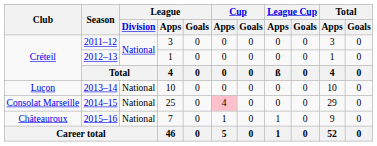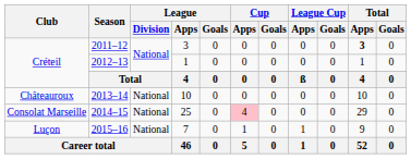 <table class="wikitable" style="text-align:center">
 <tr>
 <th rowspan="2">Club</th>
 <th rowspan="2">Season</th>
 <th colspan="3">League</th>
 <th colspan="2"><a href='#'>Cup</a></th>
 <th colspan="2"><a href='#'>League Cup</a></th>
 <th colspan="2">Total</th>
 </tr>
 <tr>
 <th><a href='#'>Division</a></th>
 <th>Apps</th>
 <th>Goals</th>
 <th>Apps</th>
 <th>Goals</th>
 <th>Apps</th>
 <th>Goals</th>
 <th>Apps</th>
 <th>Goals</th>
 </tr>
 <tr>
 <td rowspan="3"><a href='#'>Créteil</a></td>
 <td><a href='#'>2011–12</a></td>
 <td rowspan="2"><a href='#'>National</a></td>
 <td>3</td>
 <td>0</td>
 <td>0</td>
 <td>0</td>
 <td>0</td>
 <td>0</td>
-<td>3</td>
+<td><strong>3</strong></td>
 <td>0</td>
 </tr>
 <tr>
 <td><a href='#'>2012–13</a></td>
 <td>1</td>
 <td>0</td>
 <td>0</td>
 <td>0</td>
 <td>0</td>
 <td>0</td>
 <td>1</td>
 <td>0</td>
 </tr>
 <tr>
 <th colspan="2">Total</th>
 <th>4</th>
 <th>0</th>
 <th>0</th>
 <th>0</th>
 <th>ß</th>
 <th>0</th>
 <th>4</th>
 <th>0</th>
 </tr>
 <tr>
-<td><a href='#'>Luçon</a></td>
+<td><a href='#'>Châteauroux</a></td>
 <td><a href='#'>2013–14</a></td>
 <td>National</td>
 <td>10</td>
 <td>0</td>
 <td>0</td>
 <td>0</td>
 <td>0</td>
 <td>0</td>
 <td>10</td>
 <td>0</td>
 </tr>
 <tr>
 <td><a href='#'>Consolat Marseille</a></td>
 <td><a href='#'>2014–15</a></td>
 <td>National</td>
 <td>25</td>
 <td>0</td>
 <td style="background: pink;">4</td>
 <td>0</td>
 <td>0</td>
 <td>0</td>
 <td>29</td>
 <td>0</td>
 </tr>
 <tr>
-<td><a href='#'>Châteauroux</a></td>
+<td><a href='#'>Luçon</a></td>
 <td><a href='#'>2015–16</a></td>
 <td>National</td>
 <td>7</td>
 <td>0</td>
 <td>1</td>
 <td>0</td>
 <td>1</td>
 <td>0</td>
 <td>9</td>
 <td>0</td>
 </tr>
 <tr>
 <th colspan="3">Career total</th>
 <th>46</th>
 <th>0</th>
 <th>5</th>
 <th>0</th>
 <th>1</th>
 <th>0</th>
 <th>52</th>
 <th>0</th>
 </tr>
 </table>
